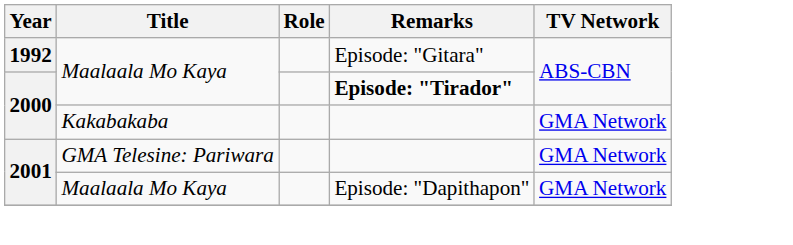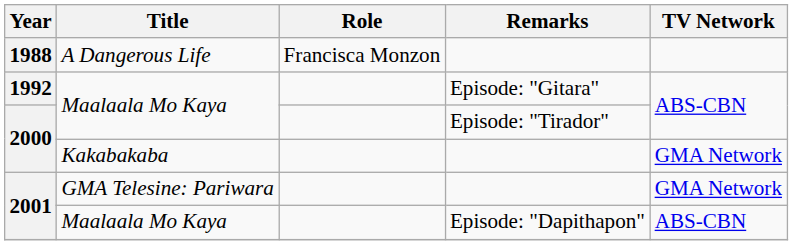 <table class= "wikitable plainrowheaders sortable">
 <tr>
 <th scope="col">Year</th>
 <th scope="col">Title</th>
 <th scope="col">Role</th>
 <th scope="col">Remarks</th>
 <th scope="col">TV Network</th>
+</tr>
+<tr>
+<th scope="row">1988</th>
+<td><em>A Dangerous Life</em></td>
+<td>Francisca Monzon</td>
+<td></td>
+<td></td>
 </tr>
 <tr>
 <th scope="row">1992</th>
 <td rowspan="2"><em>Maalaala Mo Kaya</em></td>
 <td></td>
 <td>Episode: "Gitara"</td>
 <td rowspan="2"><a href='#'>ABS-CBN</a></td>
 </tr>
 <tr>
 <th scope="row" rowspan="2">2000</th>
 <td></td>
-<td><strong>Episode: "Tirador"</strong></td>
+<td>Episode: "Tirador"</td>
 </tr>
 <tr>
 <td><em>Kakabakaba</em></td>
 <td></td>
 <td></td>
 <td><a href='#'>GMA Network</a></td>
 </tr>
 <tr>
 <th scope="row" rowspan="2">2001</th>
 <td><em>GMA Telesine: Pariwara</em></td>
 <td></td>
 <td></td>
 <td><a href='#'>GMA Network</a></td>
 </tr>
 <tr>
 <td><em>Maalaala Mo Kaya</em></td>
 <td></td>
 <td>Episode: "Dapithapon"</td>
-<td><a href='#'>GMA Network</a></td>
+<td><a href='#'>ABS-CBN</a></td>
 </tr>
 <tr>
 </tr>
 </table>
